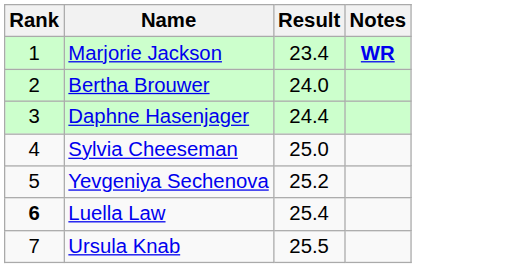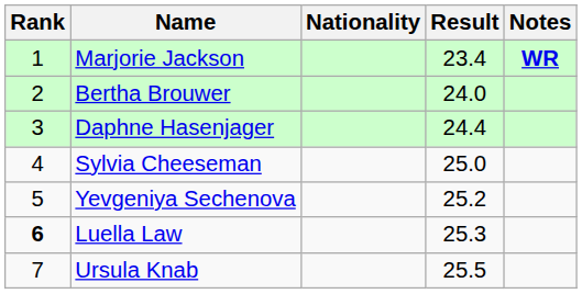 <table class="wikitable sortable" style="text-align:center">
 <tr>
 <th>Rank</th>
 <th>Name</th>
+<th>Nationality</th>
 <th>Result</th>
 <th>Notes</th>
 </tr>
 <tr bgcolor=ccffcc>
 <td>1</td>
 <td align="left"><a href='#'>Marjorie Jackson</a></td>
+<td align="left"></td>
 <td>23.4</td>
 <td><strong><a href='#'>WR</a></strong></td>
 </tr>
 <tr bgcolor=ccffcc>
 <td>2</td>
 <td align="left"><a href='#'>Bertha Brouwer</a></td>
+<td align="left"></td>
 <td>24.0</td>
 <td></td>
 </tr>
 <tr bgcolor=ccffcc>
 <td>3</td>
 <td align="left"><a href='#'>Daphne Hasenjager</a></td>
+<td align="left"></td>
 <td>24.4</td>
 <td></td>
 </tr>
 <tr>
 <td>4</td>
 <td align="left"><a href='#'>Sylvia Cheeseman</a></td>
+<td align="left"></td>
 <td>25.0</td>
 <td></td>
 </tr>
 <tr>
 <td>5</td>
 <td align="left"><a href='#'>Yevgeniya Sechenova</a></td>
+<td align="left"></td>
 <td>25.2</td>
 <td></td>
 </tr>
 <tr>
 <td><strong>6</strong></td>
 <td align="left"><a href='#'>Luella Law</a></td>
-<td>25.4</td>
+<td align="left"></td>
+<td>25.3</td>
 <td></td>
 </tr>
 <tr>
 <td>7</td>
 <td align="left"><a href='#'>Ursula Knab</a></td>
+<td align="left"></td>
 <td>25.5</td>
 <td></td>
 </tr>
 </table>
